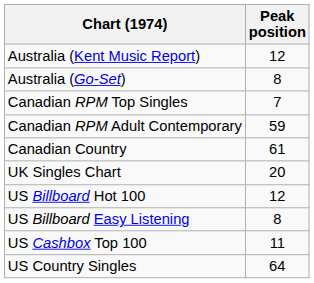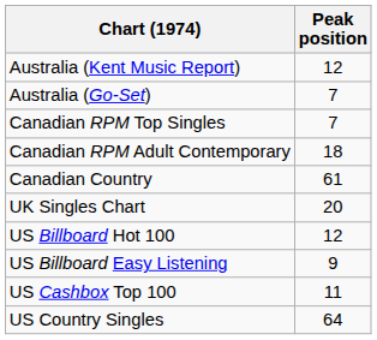 <table class="wikitable sortable">
 <tr>
 <th>Chart (1974)</th>
 <th>Peak<br>position</th>
 </tr>
 <tr>
 <td>Australia (<a href='#'>Kent Music Report</a>)</td>
 <td style="text-align:center;">12</td>
 </tr>
 <tr>
 <td>Australia (<em><a href='#'>Go-Set</a></em>)</td>
-<td style="text-align:center;">8</td>
+<td style="text-align:center;">7</td>
 </tr>
 <tr>
 <td>Canadian <em>RPM</em> Top Singles </td>
 <td style="text-align:center;">7</td>
 </tr>
 <tr>
 <td>Canadian <em>RPM</em> Adult Contemporary </td>
-<td style="text-align:center;">59</td>
+<td style="text-align:center;">18</td>
 </tr>
 <tr>
 <td>Canadian Country </td>
 <td style="text-align:center;">61</td>
 </tr>
 <tr>
 <td>UK Singles Chart</td>
 <td style="text-align:center;">20</td>
 </tr>
 <tr>
 <td>US <em><a href='#'>Billboard</a></em> Hot 100</td>
 <td style="text-align:center;">12</td>
 </tr>
 <tr>
 <td>US <em>Billboard</em> <a href='#'>Easy Listening</a></td>
-<td style="text-align:center;">8</td>
+<td style="text-align:center;">9</td>
 </tr>
 <tr>
 <td>US <em><a href='#'>Cashbox</a></em> Top 100</td>
 <td style="text-align:center;">11</td>
 </tr>
 <tr>
 <td>US Country Singles</td>
 <td style="text-align:center;">64</td>
 </tr>
 </table>
